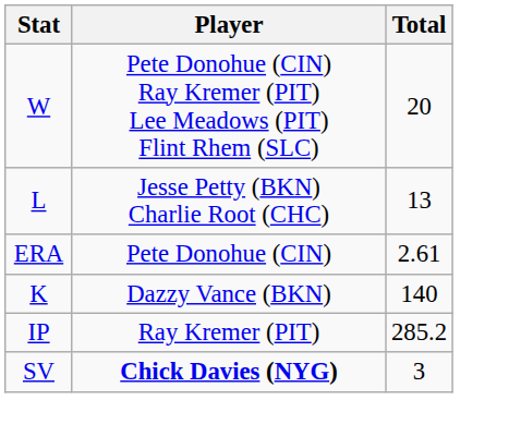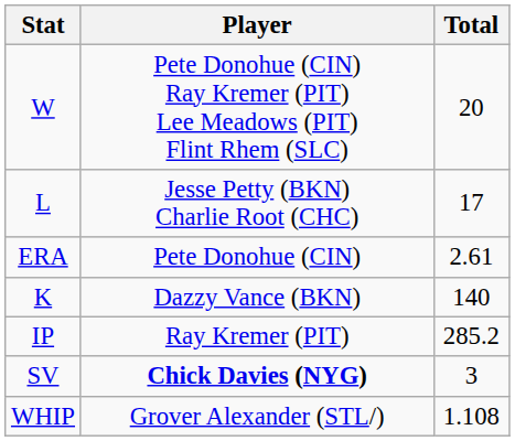 <table class="wikitable" style="text-align:center;">
 <tr>
 <th style="width:15%;">Stat</th>
 <th>Player</th>
 <th style="width:15%;">Total</th>
 </tr>
 <tr>
 <td><a href='#'>W</a></td>
 <td><a href='#'>Pete Donohue</a> (<a href='#'>CIN</a>)<br><a href='#'>Ray Kremer</a> (<a href='#'>PIT</a>)<br><a href='#'>Lee Meadows</a> (<a href='#'>PIT</a>)<br><a href='#'>Flint Rhem</a> (<a href='#'>SLC</a>)</td>
 <td>20</td>
 </tr>
 <tr>
 <td><a href='#'>L</a></td>
 <td><a href='#'>Jesse Petty</a> (<a href='#'>BKN</a>)<br><a href='#'>Charlie Root</a> (<a href='#'>CHC</a>)</td>
-<td>13</td>
+<td>17</td>
 </tr>
 <tr>
 <td><a href='#'>ERA</a></td>
 <td><a href='#'>Pete Donohue</a> (<a href='#'>CIN</a>)</td>
 <td>2.61</td>
 </tr>
 <tr>
 <td><a href='#'>K</a></td>
 <td><a href='#'>Dazzy Vance</a> (<a href='#'>BKN</a>)</td>
 <td>140</td>
 </tr>
 <tr>
 <td><a href='#'>IP</a></td>
 <td><a href='#'>Ray Kremer</a> (<a href='#'>PIT</a>)</td>
 <td>285.2</td>
 </tr>
 <tr>
 <td><a href='#'>SV</a></td>
 <td><strong><a href='#'>Chick Davies</a> (<a href='#'>NYG</a>)</strong></td>
 <td>3</td>
 </tr>
+<tr>
+<td><a href='#'>WHIP</a></td>
+<td><a href='#'>Grover Alexander</a> (<a href='#'>STL</a>/)</td>
+<td>1.108</td>
+</tr>
 </table>
